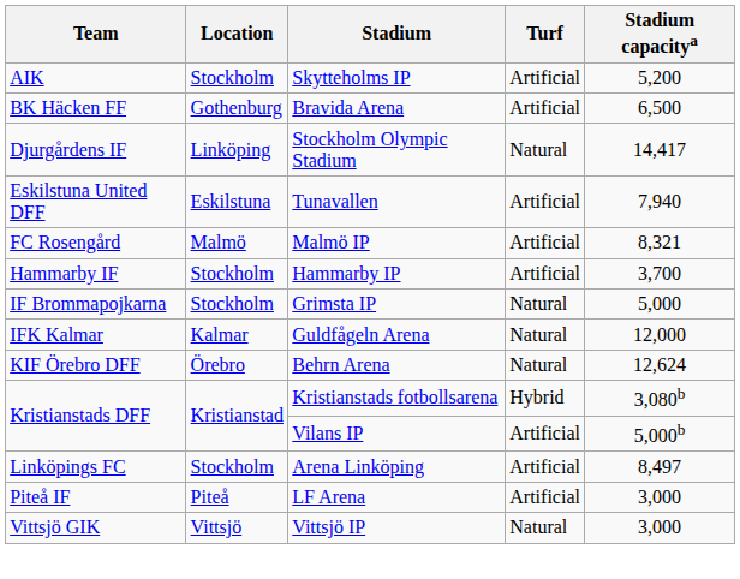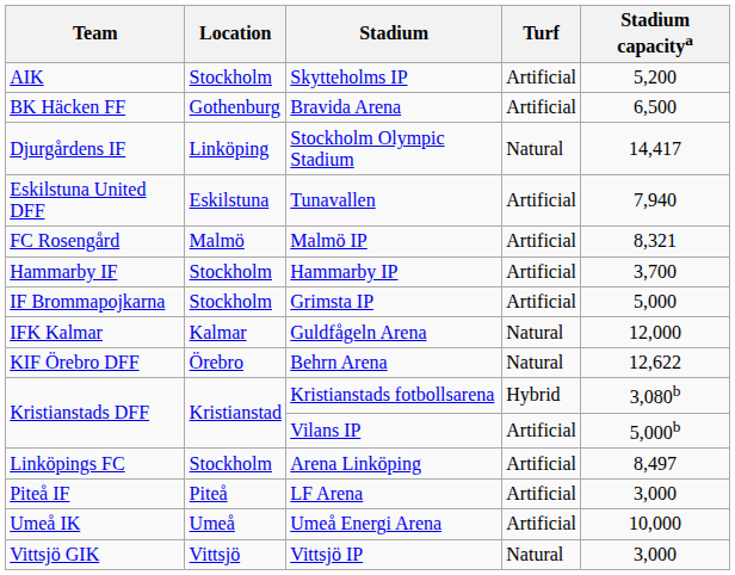 <table class="wikitable sortable" style="text-align: left;">
 <tr>
 <th>Team</th>
 <th>Location</th>
 <th>Stadium</th>
 <th>Turf</th>
 <th>Stadium capacity<sup>a</sup></th>
 </tr>
 <tr>
 <td><a href='#'>AIK</a></td>
 <td><a href='#'>Stockholm</a></td>
 <td><a href='#'>Skytteholms IP</a></td>
 <td>Artificial</td>
 <td align="center">5,200</td>
 </tr>
 <tr>
 <td><a href='#'>BK Häcken FF</a></td>
 <td><a href='#'>Gothenburg</a></td>
 <td><a href='#'>Bravida Arena</a></td>
 <td>Artificial</td>
 <td align="center">6,500</td>
 </tr>
 <tr>
 <td><a href='#'>Djurgårdens IF</a></td>
 <td><a href='#'>Linköping</a></td>
 <td><a href='#'>Stockholm Olympic Stadium</a></td>
 <td>Natural</td>
 <td align="center">14,417</td>
 </tr>
 <tr>
 <td><a href='#'>Eskilstuna United DFF</a></td>
 <td><a href='#'>Eskilstuna</a></td>
 <td><a href='#'>Tunavallen</a></td>
 <td>Artificial</td>
 <td align="center">7,940</td>
 </tr>
 <tr>
 <td><a href='#'>FC Rosengård</a></td>
 <td><a href='#'>Malmö</a></td>
 <td><a href='#'>Malmö IP</a></td>
 <td>Artificial</td>
 <td align="center">8,321</td>
 </tr>
 <tr>
 <td><a href='#'>Hammarby IF</a></td>
 <td><a href='#'>Stockholm</a></td>
 <td><a href='#'>Hammarby IP</a></td>
 <td>Artificial</td>
 <td align="center">3,700</td>
 </tr>
 <tr>
 <td><a href='#'>IF Brommapojkarna</a></td>
 <td><a href='#'>Stockholm</a></td>
 <td><a href='#'>Grimsta IP</a></td>
-<td>Natural</td>
+<td>Artificial</td>
 <td align="center">5,000</td>
 </tr>
 <tr>
 <td><a href='#'>IFK Kalmar</a></td>
 <td><a href='#'>Kalmar</a></td>
 <td><a href='#'>Guldfågeln Arena</a></td>
 <td>Natural</td>
 <td align="center">12,000</td>
 </tr>
 <tr>
 <td><a href='#'>KIF Örebro DFF</a></td>
 <td><a href='#'>Örebro</a></td>
 <td><a href='#'>Behrn Arena</a></td>
 <td>Natural</td>
-<td align="center">12,624</td>
+<td align="center">12,622</td>
 </tr>
 <tr>
 <td rowspan=2><a href='#'>Kristianstads DFF</a></td>
 <td rowspan=2><a href='#'>Kristianstad</a></td>
 <td><a href='#'>Kristianstads fotbollsarena</a></td>
 <td>Hybrid</td>
 <td align="center">3,080<sup>b</sup></td>
 </tr>
 <tr>
 <td><a href='#'>Vilans IP</a></td>
 <td>Artificial</td>
 <td align="center">5,000<sup>b</sup></td>
 </tr>
 <tr>
 <td><a href='#'>Linköpings FC</a></td>
 <td><a href='#'>Stockholm</a></td>
 <td><a href='#'>Arena Linköping</a></td>
 <td>Artificial</td>
 <td align="center">8,497</td>
 </tr>
 <tr>
 <td><a href='#'>Piteå IF</a></td>
 <td><a href='#'>Piteå</a></td>
 <td><a href='#'>LF Arena</a></td>
 <td>Artificial</td>
 <td align="center">3,000</td>
 </tr>
 <tr>
+<td><a href='#'>Umeå IK</a></td>
+<td><a href='#'>Umeå</a></td>
+<td><a href='#'>Umeå Energi Arena</a></td>
+<td>Artificial</td>
+<td align="center">10,000</td>
+</tr>
+<tr>
 <td><a href='#'>Vittsjö GIK</a></td>
 <td><a href='#'>Vittsjö</a></td>
 <td><a href='#'>Vittsjö IP</a></td>
 <td>Natural</td>
 <td align="center">3,000</td>
 </tr>
 </table>
